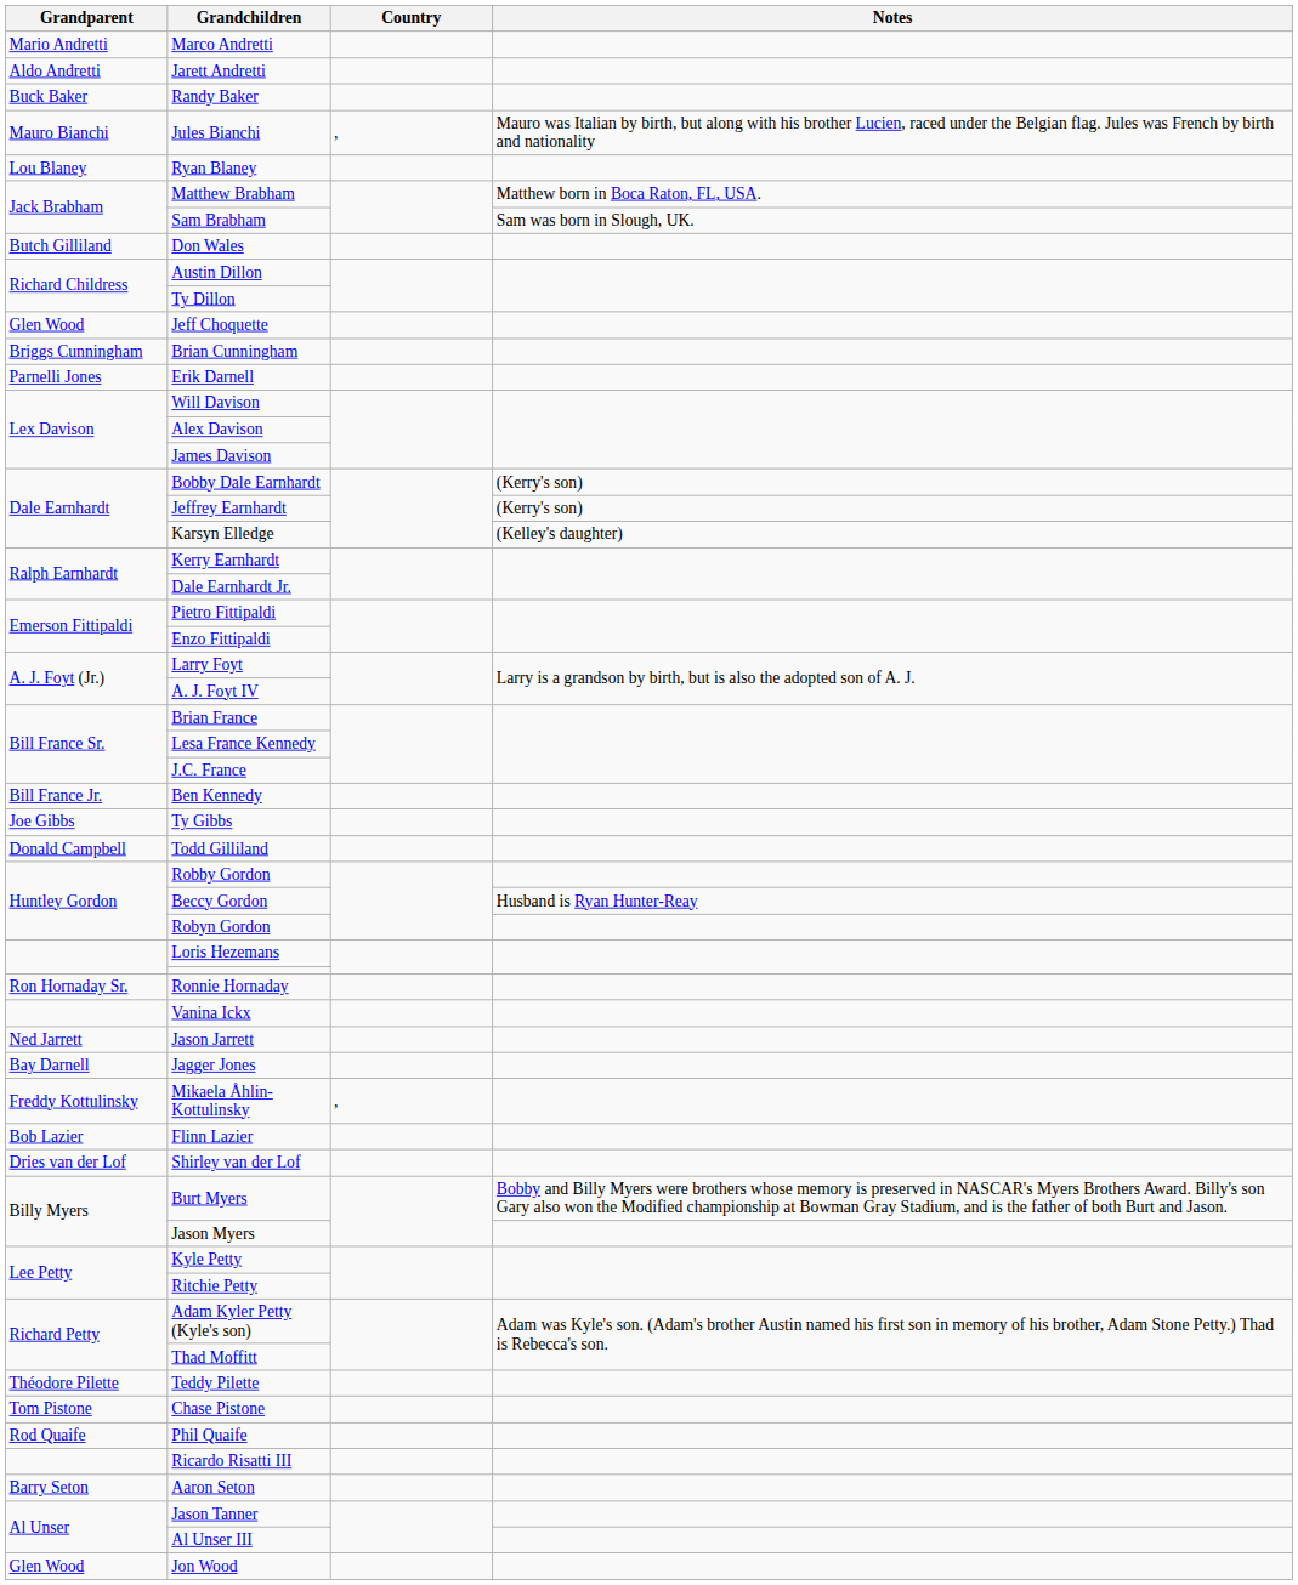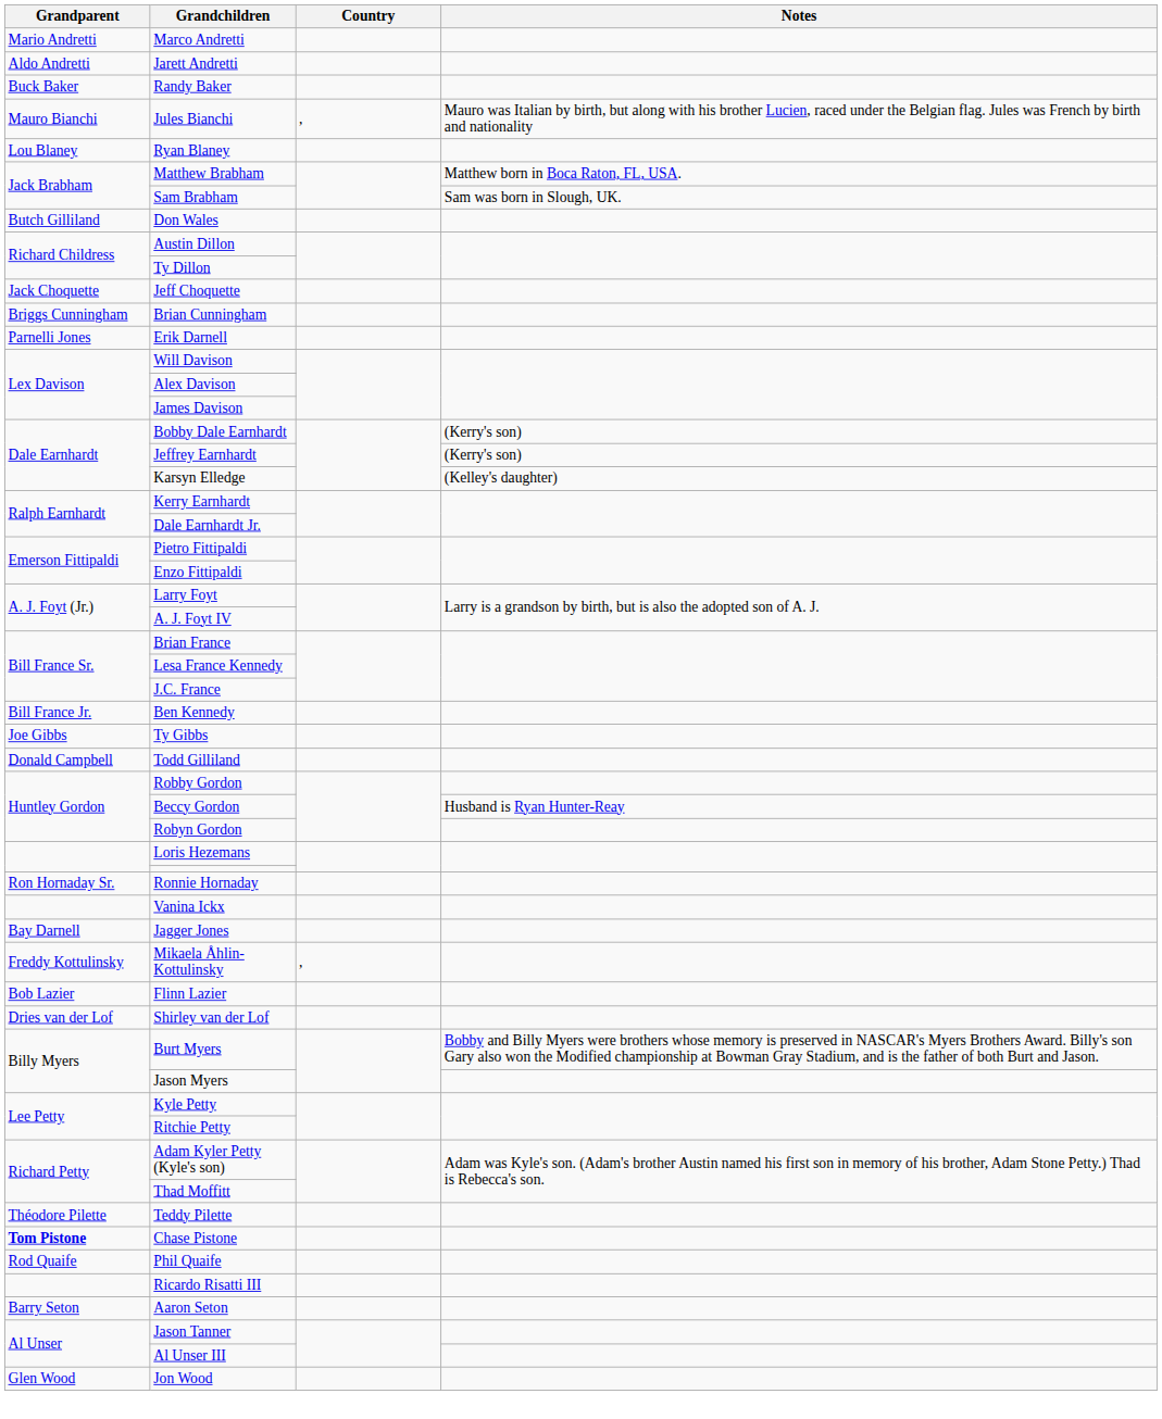 <table class="wikitable sortable" border="1">
 <tr>
 <th width="150">Grandparent</th>
 <th width="150">Grandchildren</th>
 <th width="150">Country</th>
 <th width="*">Notes</th>
 </tr>
 <tr>
 <td><a href='#'>Mario Andretti</a></td>
 <td><a href='#'>Marco Andretti</a></td>
 <td></td>
 <td></td>
 </tr>
 <tr>
 <td><a href='#'>Aldo Andretti</a></td>
 <td><a href='#'>Jarett Andretti</a></td>
 <td></td>
 <td></td>
 </tr>
 <tr>
 <td><a href='#'>Buck Baker</a></td>
 <td><a href='#'>Randy Baker</a></td>
 <td></td>
 <td></td>
 </tr>
 <tr>
 <td><a href='#'>Mauro Bianchi</a></td>
 <td><a href='#'>Jules Bianchi</a></td>
 <td>, </td>
 <td>Mauro was Italian by birth, but along with his brother <a href='#'>Lucien</a>, raced under the Belgian flag. Jules was French by birth and nationality</td>
 </tr>
 <tr>
 <td><a href='#'>Lou Blaney</a></td>
 <td><a href='#'>Ryan Blaney</a></td>
 <td></td>
 <td></td>
 </tr>
 <tr>
 <td rowspan="2"><a href='#'>Jack Brabham</a></td>
 <td><a href='#'>Matthew Brabham</a></td>
 <td rowspan="2"> <br> <br></td>
 <td>Matthew born in <a href='#'>Boca Raton, FL, USA</a>.</td>
 </tr>
 <tr>
 <td><a href='#'>Sam Brabham</a></td>
 <td>Sam was born in Slough, UK.</td>
 </tr>
 <tr>
 <td><a href='#'>Butch Gilliland</a></td>
 <td><a href='#'>Don Wales</a></td>
 <td></td>
 <td></td>
 </tr>
 <tr>
 <td rowspan=2><a href='#'>Richard Childress</a></td>
 <td><a href='#'>Austin Dillon</a></td>
 <td rowspan=2></td>
 <td rowspan=2></td>
 </tr>
 <tr>
 <td><a href='#'>Ty Dillon</a></td>
 </tr>
 <tr>
-<td><a href='#'>Glen Wood</a></td>
+<td><a href='#'>Jack Choquette</a></td>
 <td><a href='#'>Jeff Choquette</a></td>
 <td></td>
 <td></td>
 </tr>
 <tr>
 <td><a href='#'>Briggs Cunningham</a></td>
 <td><a href='#'>Brian Cunningham</a></td>
 <td></td>
 <td></td>
 </tr>
 <tr>
 <td><a href='#'>Parnelli Jones</a></td>
 <td><a href='#'>Erik Darnell</a></td>
 <td></td>
 <td></td>
 </tr>
 <tr>
 <td rowspan=3><a href='#'>Lex Davison</a></td>
 <td><a href='#'>Will Davison</a></td>
 <td rowspan=3></td>
 <td rowspan=3></td>
 </tr>
 <tr>
 <td><a href='#'>Alex Davison</a></td>
 </tr>
 <tr>
 <td><a href='#'>James Davison</a></td>
 </tr>
 <tr>
 <td rowspan=3><a href='#'>Dale Earnhardt</a></td>
 <td><a href='#'>Bobby Dale Earnhardt</a></td>
 <td rowspan=3></td>
 <td>(Kerry's son)</td>
 </tr>
 <tr>
 <td><a href='#'>Jeffrey Earnhardt</a></td>
 <td>(Kerry's son)</td>
 </tr>
 <tr>
 <td>Karsyn Elledge</td>
 <td>(Kelley's daughter)</td>
 </tr>
 <tr>
 <td rowspan=2><a href='#'>Ralph Earnhardt</a></td>
 <td><a href='#'>Kerry Earnhardt</a></td>
 <td rowspan=2></td>
 <td rowspan=2></td>
 </tr>
 <tr>
 <td><a href='#'>Dale Earnhardt Jr.</a></td>
 </tr>
 <tr>
 <td rowspan=2><a href='#'>Emerson Fittipaldi</a></td>
 <td><a href='#'>Pietro Fittipaldi</a></td>
 <td rowspan=2></td>
 <td rowspan=2></td>
 </tr>
 <tr>
 <td><a href='#'>Enzo Fittipaldi</a></td>
 </tr>
 <tr>
 <td rowspan=2><a href='#'>A. J. Foyt</a> (Jr.)</td>
 <td><a href='#'>Larry Foyt</a></td>
 <td rowspan=2></td>
 <td rowspan=2>Larry is a grandson by birth, but is also the adopted son of A. J.</td>
 </tr>
 <tr>
 <td><a href='#'>A. J. Foyt IV</a></td>
 </tr>
 <tr>
 <td rowspan="3"><a href='#'>Bill France Sr.</a></td>
 <td><a href='#'>Brian France</a></td>
 <td rowspan="3"></td>
 <td rowspan=3></td>
 </tr>
 <tr>
 <td><a href='#'>Lesa France Kennedy</a></td>
 </tr>
 <tr>
 <td><a href='#'>J.C. France</a></td>
 </tr>
 <tr>
 <td><a href='#'>Bill France Jr.</a></td>
 <td><a href='#'>Ben Kennedy</a></td>
 <td></td>
 <td></td>
 </tr>
 <tr>
 <td><a href='#'>Joe Gibbs</a></td>
 <td><a href='#'>Ty Gibbs</a></td>
 <td></td>
 <td></td>
 </tr>
 <tr>
 <td><a href='#'>Donald Campbell</a></td>
 <td><a href='#'>Todd Gilliland</a></td>
 <td></td>
 <td></td>
 </tr>
 <tr>
 <td rowspan=3><a href='#'>Huntley Gordon</a></td>
 <td><a href='#'>Robby Gordon</a></td>
 <td rowspan=3></td>
 <td></td>
 </tr>
 <tr>
 <td><a href='#'>Beccy Gordon</a></td>
 <td>Husband is <a href='#'>Ryan Hunter-Reay</a></td>
 </tr>
 <tr>
 <td><a href='#'>Robyn Gordon</a></td>
 <td></td>
 </tr>
 <tr>
 <td rowspan=2></td>
 <td><a href='#'>Loris Hezemans</a></td>
 <td rowspan=2></td>
 <td rowspan=2></td>
 </tr>
 <tr>
 <td></td>
 </tr>
 <tr>
 <td><a href='#'>Ron Hornaday Sr.</a></td>
 <td><a href='#'>Ronnie Hornaday</a></td>
 <td></td>
 <td></td>
 </tr>
 <tr>
 <td></td>
 <td><a href='#'>Vanina Ickx</a></td>
 <td></td>
 <td></td>
 </tr>
 <tr>
-<td><a href='#'>Ned Jarrett</a></td>
-<td><a href='#'>Jason Jarrett</a></td>
-<td></td>
-<td></td>
-</tr>
-<tr>
 <td><a href='#'>Bay Darnell</a></td>
 <td><a href='#'>Jagger Jones</a></td>
 <td></td>
 <td></td>
 </tr>
 <tr>
 <td><a href='#'>Freddy Kottulinsky</a></td>
 <td><a href='#'>Mikaela Åhlin-Kottulinsky</a></td>
 <td>, </td>
 <td></td>
 </tr>
 <tr>
 <td><a href='#'>Bob Lazier</a></td>
 <td><a href='#'>Flinn Lazier</a></td>
 <td></td>
 <td></td>
 </tr>
 <tr>
 <td><a href='#'>Dries van der Lof</a></td>
 <td><a href='#'>Shirley van der Lof</a></td>
 <td></td>
 <td></td>
 </tr>
 <tr>
 <td rowspan="2">Billy Myers</td>
 <td><a href='#'>Burt Myers</a></td>
 <td rowspan="2"></td>
 <td><a href='#'>Bobby</a> and Billy Myers were brothers whose memory is preserved in NASCAR's Myers Brothers Award.  Billy's son Gary also won the Modified championship at Bowman Gray Stadium, and is the father of both Burt and Jason.</td>
 </tr>
 <tr>
 <td>Jason Myers</td>
 <td></td>
 </tr>
 <tr>
 <td rowspan="2"><a href='#'>Lee Petty</a></td>
 <td><a href='#'>Kyle Petty</a></td>
 <td rowspan="2"></td>
 <td rowspan=2></td>
 </tr>
 <tr>
 <td><a href='#'>Ritchie Petty</a></td>
 </tr>
 <tr>
 <td rowspan="2"><a href='#'>Richard Petty</a></td>
 <td><a href='#'>Adam Kyler Petty</a> (Kyle's son)</td>
 <td rowspan="2"></td>
 <td rowspan="2">Adam was Kyle's son.  (Adam's brother Austin named his first son in memory of his brother, Adam Stone Petty.)  Thad is Rebecca's son.</td>
 </tr>
 <tr>
 <td><a href='#'>Thad Moffitt</a></td>
 </tr>
 <tr>
 <td><a href='#'>Théodore Pilette</a></td>
 <td><a href='#'>Teddy Pilette</a></td>
 <td></td>
 <td></td>
 </tr>
 <tr>
-<td><a href='#'>Tom Pistone</a></td>
+<td><strong><a href='#'>Tom Pistone</a></strong></td>
 <td><a href='#'>Chase Pistone</a></td>
 <td></td>
 <td></td>
 </tr>
 <tr>
 <td><a href='#'>Rod Quaife</a></td>
 <td><a href='#'>Phil Quaife</a></td>
 <td></td>
 <td></td>
 </tr>
 <tr>
 <td></td>
 <td><a href='#'>Ricardo Risatti III</a></td>
 <td></td>
 <td></td>
 </tr>
 <tr>
 <td><a href='#'>Barry Seton</a></td>
 <td><a href='#'>Aaron Seton</a></td>
 <td></td>
 <td></td>
 </tr>
 <tr>
 <td rowspan=2><a href='#'>Al Unser</a></td>
 <td><a href='#'>Jason Tanner</a></td>
 <td rowspan="2"></td>
 <td></td>
 </tr>
 <tr>
 <td><a href='#'>Al Unser III</a></td>
 <td></td>
 </tr>
 <tr>
 <td><a href='#'>Glen Wood</a></td>
 <td><a href='#'>Jon Wood</a></td>
 <td></td>
 <td></td>
 </tr>
 </table>
